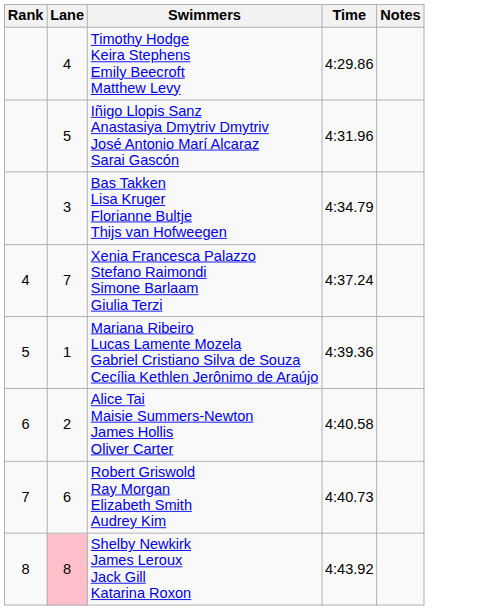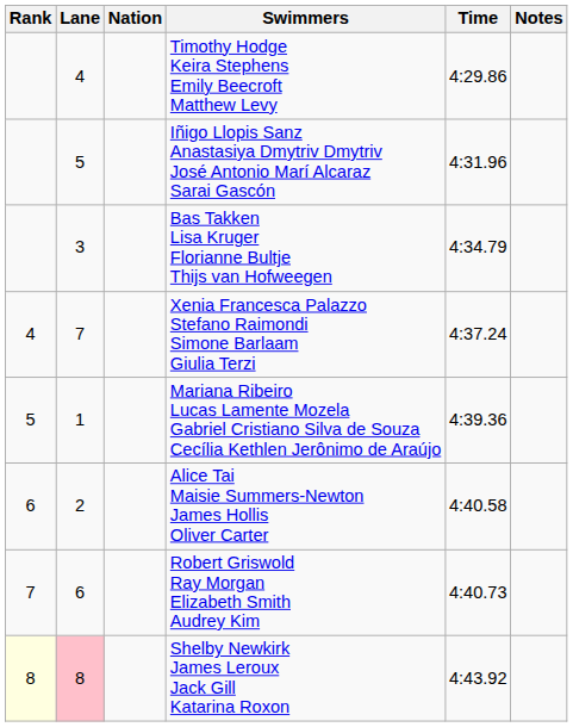 <table class="wikitable sortable" style="text-align:center">
 <tr>
 <th>Rank</th>
 <th>Lane</th>
+<th>Nation</th>
 <th>Swimmers</th>
 <th>Time</th>
 <th>Notes</th>
 </tr>
 <tr>
 <td></td>
 <td>4</td>
+<td align=left></td>
 <td align=left><a href='#'>Timothy Hodge</a><br><a href='#'>Keira Stephens</a><br><a href='#'>Emily Beecroft</a><br><a href='#'>Matthew Levy</a></td>
 <td>4:29.86</td>
 <td></td>
 </tr>
 <tr>
 <td></td>
 <td>5</td>
+<td align=left></td>
 <td align=left><a href='#'>Iñigo Llopis Sanz</a><br><a href='#'>Anastasiya Dmytriv Dmytriv</a><br><a href='#'>José Antonio Marí Alcaraz</a><br><a href='#'>Sarai Gascón</a></td>
 <td>4:31.96</td>
 <td></td>
 </tr>
 <tr>
 <td></td>
 <td>3</td>
+<td align=left></td>
 <td align=left><a href='#'>Bas Takken</a><br><a href='#'>Lisa Kruger</a><br><a href='#'>Florianne Bultje</a><br><a href='#'>Thijs van Hofweegen</a></td>
 <td>4:34.79</td>
 <td></td>
 </tr>
 <tr>
 <td>4</td>
 <td>7</td>
+<td align=left></td>
 <td align=left><a href='#'>Xenia Francesca Palazzo</a><br><a href='#'>Stefano Raimondi</a><br><a href='#'>Simone Barlaam</a><br><a href='#'>Giulia Terzi</a></td>
 <td>4:37.24</td>
 <td></td>
 </tr>
 <tr>
 <td>5</td>
 <td>1</td>
+<td align=left></td>
 <td align=left><a href='#'>Mariana Ribeiro</a><br><a href='#'>Lucas Lamente Mozela</a><br><a href='#'>Gabriel Cristiano Silva de Souza</a><br><a href='#'>Cecília Kethlen Jerônimo de Araújo</a></td>
 <td>4:39.36</td>
 <td></td>
 </tr>
 <tr>
 <td>6</td>
 <td>2</td>
+<td align=left></td>
 <td align=left><a href='#'>Alice Tai</a><br><a href='#'>Maisie Summers-Newton</a><br><a href='#'>James Hollis</a><br><a href='#'>Oliver Carter</a></td>
 <td>4:40.58</td>
 <td></td>
 </tr>
 <tr>
 <td>7</td>
 <td>6</td>
+<td align=left></td>
 <td align=left><a href='#'>Robert Griswold</a><br><a href='#'>Ray Morgan</a><br><a href='#'>Elizabeth Smith</a><br><a href='#'>Audrey Kim</a></td>
 <td>4:40.73</td>
 <td></td>
 </tr>
 <tr>
-<td>8</td>
+<td style="background: lightyellow;">8</td>
 <td style="background: pink;">8</td>
+<td align=left></td>
 <td align=left><a href='#'>Shelby Newkirk</a><br><a href='#'>James Leroux</a><br><a href='#'>Jack Gill</a><br><a href='#'>Katarina Roxon</a></td>
 <td>4:43.92</td>
 <td></td>
 </tr>
 </table>
